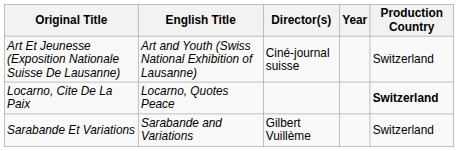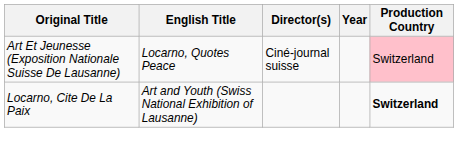 <table class="wikitable sortable">
 <tr>
 <th>Original Title</th>
 <th>English Title</th>
 <th>Director(s)</th>
 <th>Year</th>
 <th>Production Country</th>
 </tr>
 <tr>
 <td><em>Art Et Jeunesse (Exposition Nationale Suisse De Lausanne)</em></td>
-<td><em>Art and Youth (Swiss National Exhibition of Lausanne)</em></td>
+<td><em>Locarno, Quotes Peace</em></td>
 <td>Ciné-journal suisse</td>
 <td></td>
-<td>Switzerland</td>
+<td style="background: pink;">Switzerland</td>
 </tr>
 <tr>
 <td><em>Locarno, Cite De La Paix</em></td>
-<td><em>Locarno, Quotes Peace</em></td>
+<td><em>Art and Youth (Swiss National Exhibition of Lausanne)</em></td>
 <td></td>
 <td></td>
 <td><strong>Switzerland</strong></td>
 </tr>
-<tr>
-<td><em>Sarabande Et Variations</em></td>
-<td><em>Sarabande and Variations</em></td>
-<td>Gilbert Vuillème</td>
-<td></td>
-<td>Switzerland</td>
-</tr>
 </table>
